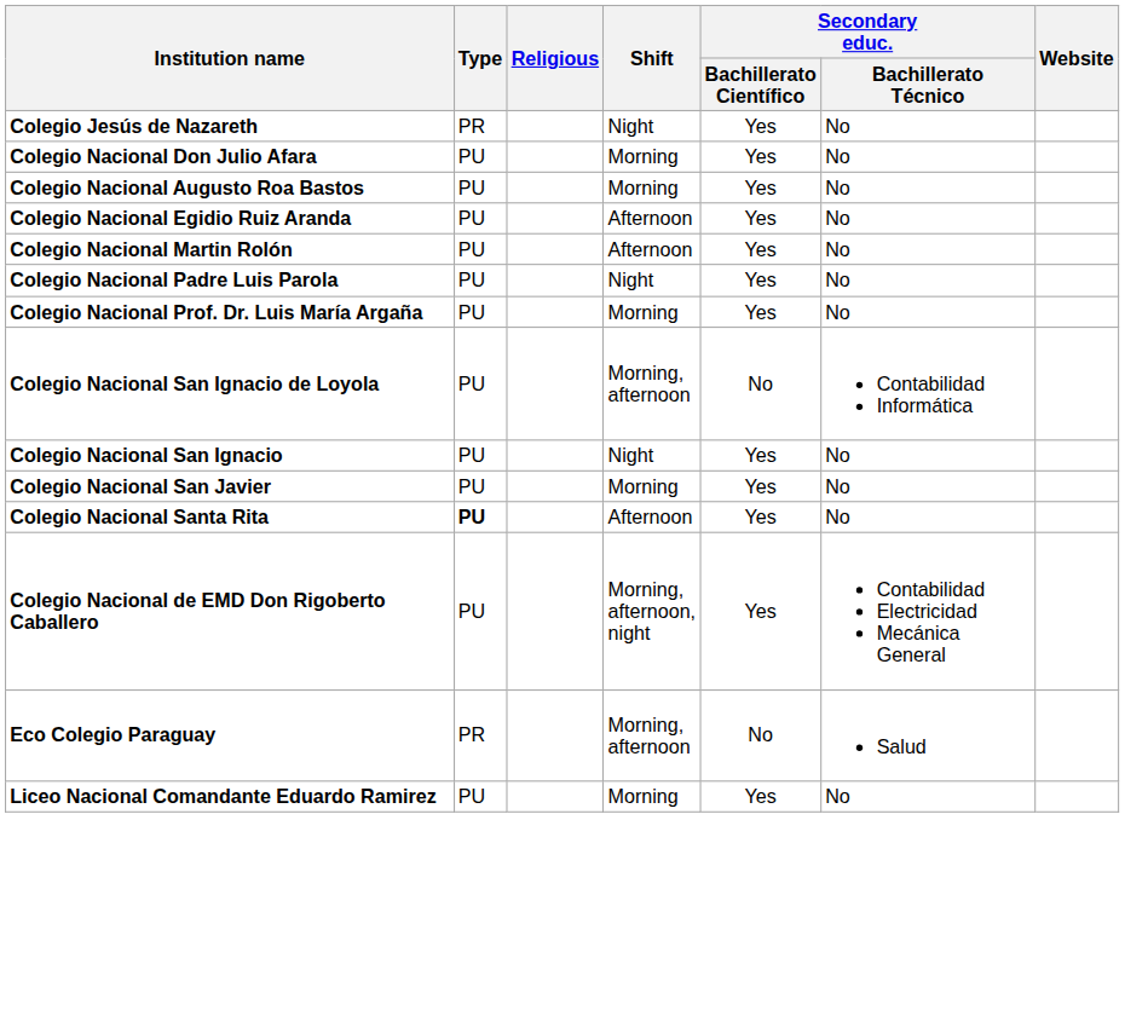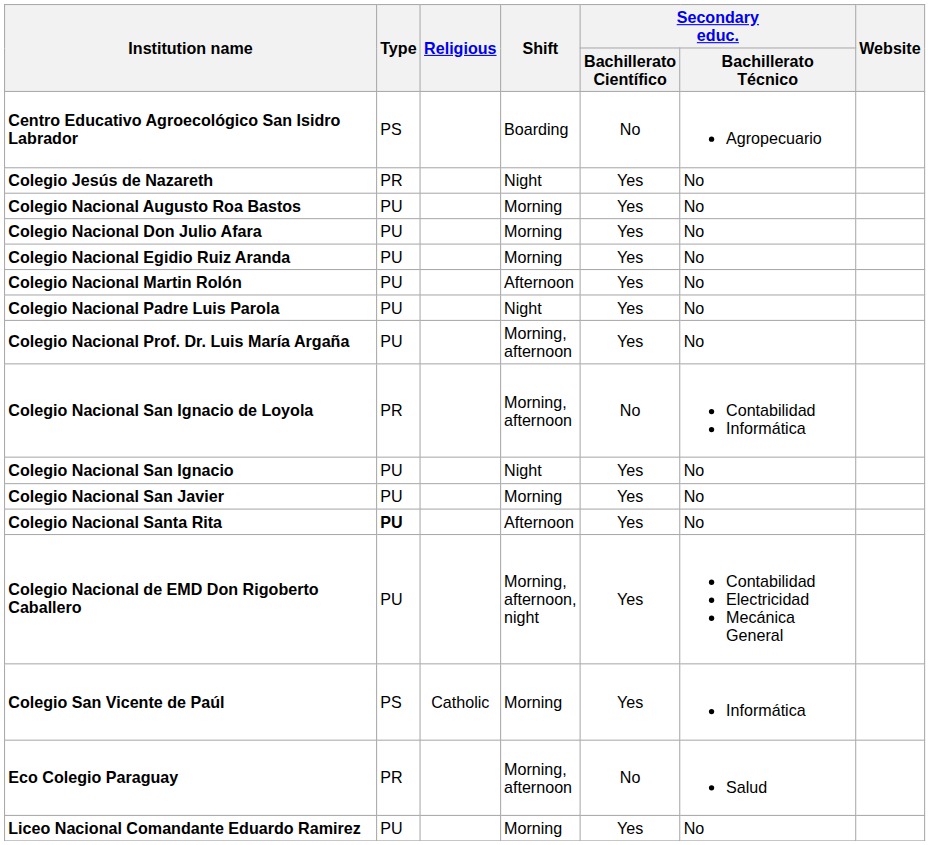 <table class="wikitable" style="margin: 0 1em 0 0; background: white; font-size: 95%;">
 <tr>
 <th bgcolor="#E5E4E2" rowspan="2">Institution name</th>
 <th bgcolor="#E5E4E2" rowspan="2">Type</th>
 <th bgcolor="#E5E4E2" rowspan="2"><a href='#'>Religious</a></th>
 <th bgcolor="#E5E4E2" rowspan="2" style="text-align: center;">Shift</th>
 <th bgcolor="#E5E4E2" colspan="2" style="text-align: center;"><a href='#'>Secondary <br>educ.</a></th>
 <th bgcolor="#E5E4E2" rowspan="2">Website</th>
 </tr>
 <tr>
 <th bgcolor="#E5E4E2" align="center">Bachillerato <br>Científico</th>
 <th bgcolor="#E5E4E2" align="center">Bachillerato <br>Técnico</th>
 </tr>
 <tr>
+<td><strong>Centro Educativo Agroecológico San Isidro Labrador</strong></td>
+<td>PS</td>
+<td align="center"></td>
+<td>Boarding</td>
+<td align="center">No</td>
+<td><br><ul><li>Agropecuario</li></ul></td>
+<td></td>
+</tr>
+<tr>
 <td><strong>Colegio Jesús de Nazareth</strong></td>
 <td>PR</td>
 <td align="center"></td>
 <td>Night</td>
+<td align="center">Yes</td>
+<td>No</td>
+<td></td>
+</tr>
+<tr>
+<td><strong>Colegio Nacional Augusto Roa Bastos</strong></td>
+<td>PU</td>
+<td align="center"></td>
+<td>Morning</td>
 <td align="center">Yes</td>
 <td>No</td>
 <td></td>
 </tr>
 <tr>
 <td><strong>Colegio Nacional Don Julio Afara</strong></td>
 <td>PU</td>
 <td align="center"></td>
 <td>Morning</td>
 <td align="center">Yes</td>
 <td>No</td>
 <td></td>
 </tr>
 <tr>
-<td><strong>Colegio Nacional Augusto Roa Bastos</strong></td>
+<td><strong>Colegio Nacional Egidio Ruiz Aranda</strong></td>
 <td>PU</td>
 <td align="center"></td>
 <td>Morning</td>
-<td align="center">Yes</td>
-<td>No</td>
-<td></td>
-</tr>
-<tr>
-<td><strong>Colegio Nacional Egidio Ruiz Aranda</strong></td>
-<td>PU</td>
-<td align="center"></td>
-<td>Afternoon</td>
 <td align="center">Yes</td>
 <td>No</td>
 <td></td>
 </tr>
 <tr>
 <td><strong>Colegio Nacional Martin Rolón</strong></td>
 <td>PU</td>
 <td align="center"></td>
 <td>Afternoon</td>
 <td align="center">Yes</td>
 <td>No</td>
 <td></td>
 </tr>
 <tr>
 <td><strong>Colegio Nacional Padre Luis Parola</strong></td>
 <td>PU</td>
 <td align="center"></td>
 <td>Night</td>
 <td align="center">Yes</td>
 <td>No</td>
 <td></td>
 </tr>
 <tr>
 <td><strong>Colegio Nacional Prof. Dr. Luis María Argaña</strong></td>
 <td>PU</td>
 <td align="center"></td>
-<td>Morning</td>
+<td>Morning,<br>afternoon</td>
 <td align="center">Yes</td>
 <td>No</td>
 <td></td>
 </tr>
 <tr>
 <td><strong>Colegio Nacional San Ignacio de Loyola</strong></td>
-<td>PU</td>
+<td>PR</td>
 <td align="center"></td>
 <td>Morning,<br>afternoon</td>
 <td align="center">No</td>
 <td><br><ul><li>Contabilidad</li><li>Informática</li></ul></td>
 <td></td>
 </tr>
 <tr>
 <td><strong>Colegio Nacional San Ignacio</strong></td>
 <td>PU</td>
 <td align="center"></td>
 <td>Night</td>
 <td align="center">Yes</td>
 <td>No</td>
 <td></td>
 </tr>
 <tr>
 <td><strong>Colegio Nacional San Javier</strong></td>
 <td>PU</td>
 <td align="center"></td>
 <td>Morning</td>
 <td align="center">Yes</td>
 <td>No</td>
 <td></td>
 </tr>
 <tr>
 <td><strong>Colegio Nacional Santa Rita</strong></td>
 <td><strong>PU</strong></td>
 <td align="center"></td>
 <td>Afternoon</td>
 <td align="center">Yes</td>
 <td>No</td>
 <td></td>
 </tr>
 <tr>
 <td><strong>Colegio Nacional de EMD Don Rigoberto Caballero</strong></td>
 <td>PU</td>
 <td align="center"></td>
 <td>Morning,<br>afternoon,<br>night</td>
 <td align="center">Yes</td>
 <td><br><ul><li>Contabilidad</li><li>Electricidad</li><li>Mecánica General</li></ul></td>
 <td></td>
 </tr>
 <tr>
+<td><strong>Colegio San Vicente de Paúl</strong></td>
+<td>PS</td>
+<td align="center">Catholic</td>
+<td>Morning</td>
+<td align="center">Yes</td>
+<td><br><ul><li>Informática</li></ul></td>
+<td></td>
+</tr>
+<tr>
 <td><strong>Eco Colegio Paraguay</strong></td>
 <td>PR</td>
 <td align="center"></td>
 <td>Morning,<br>afternoon</td>
 <td align="center">No</td>
 <td><br><ul><li>Salud</li></ul></td>
 <td></td>
 </tr>
 <tr>
 <td><strong>Liceo Nacional Comandante Eduardo Ramirez</strong></td>
 <td>PU</td>
 <td align="center"></td>
 <td>Morning</td>
 <td align="center">Yes</td>
 <td>No</td>
 <td></td>
 </tr>
 </table>
